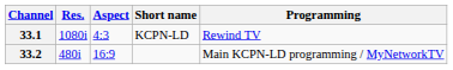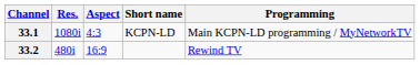 <table class="wikitable">
 <tr>
 <th scope="col"><a href='#'>Channel</a></th>
 <th scope="col"><a href='#'>Res.</a></th>
 <th scope="col"><a href='#'>Aspect</a></th>
 <th scope="col">Short name</th>
 <th scope="col">Programming</th>
 </tr>
 <tr>
 <th scope="row">33.1</th>
 <td><a href='#'>1080i</a></td>
 <td><a href='#'>4:3</a></td>
 <td>KCPN-LD</td>
-<td><a href='#'>Rewind TV</a></td>
+<td>Main KCPN-LD programming / <a href='#'>MyNetworkTV</a></td>
 </tr>
 <tr>
 <th scope="row">33.2</th>
 <td><a href='#'>480i</a></td>
 <td><a href='#'>16:9</a></td>
 <td></td>
-<td>Main KCPN-LD programming / <a href='#'>MyNetworkTV</a></td>
+<td><a href='#'>Rewind TV</a></td>
 </tr>
 </table>
